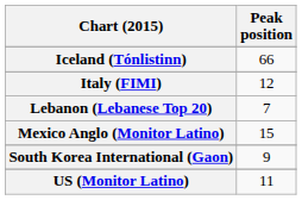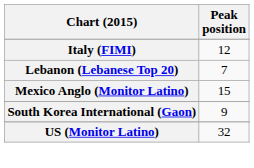 <table class="wikitable sortable plainrowheaders" style="text-align:center;">
 <tr>
 <th>Chart (2015)</th>
 <th>Peak<br>position</th>
 </tr>
 <tr>
 </tr>
 <tr>
 </tr>
 <tr>
 </tr>
 <tr>
 </tr>
 <tr>
 </tr>
 <tr>
 </tr>
 <tr>
 </tr>
 <tr>
 </tr>
 <tr>
 </tr>
 <tr>
 </tr>
 <tr>
 </tr>
 <tr>
 </tr>
 <tr>
 </tr>
 <tr>
-</tr>
-<tr>
-<th scope="row">Iceland (<a href='#'>Tónlistinn</a>)</th>
-<td>66</td>
 </tr>
 <tr>
 </tr>
 <tr>
 </tr>
 <tr>
 <th scope="row">Italy (<a href='#'>FIMI</a>)</th>
 <td>12</td>
 </tr>
 <tr>
 <th scope="row">Lebanon (<a href='#'>Lebanese Top 20</a>)</th>
 <td>7</td>
 </tr>
 <tr>
 <th scope="row">Mexico Anglo (<a href='#'>Monitor Latino</a>)</th>
 <td>15</td>
 </tr>
 <tr>
 </tr>
 <tr>
 </tr>
 <tr>
 </tr>
 <tr>
 </tr>
 <tr>
 </tr>
 <tr>
 </tr>
 <tr>
 </tr>
 <tr>
 </tr>
 <tr>
 </tr>
 <tr>
 <th scope="row">South Korea International (<a href='#'>Gaon</a>)</th>
 <td>9</td>
 </tr>
 <tr>
 </tr>
 <tr>
 </tr>
 <tr>
 </tr>
 <tr>
 </tr>
 <tr>
 </tr>
 <tr>
 </tr>
 <tr>
 </tr>
 <tr>
 </tr>
 <tr>
 </tr>
 <tr>
 </tr>
 <tr>
 </tr>
 <tr>
 <th scope="row">US (<a href='#'>Monitor Latino</a>)</th>
-<td align="center">11</td>
+<td align="center">32</td>
 </tr>
 </table>
